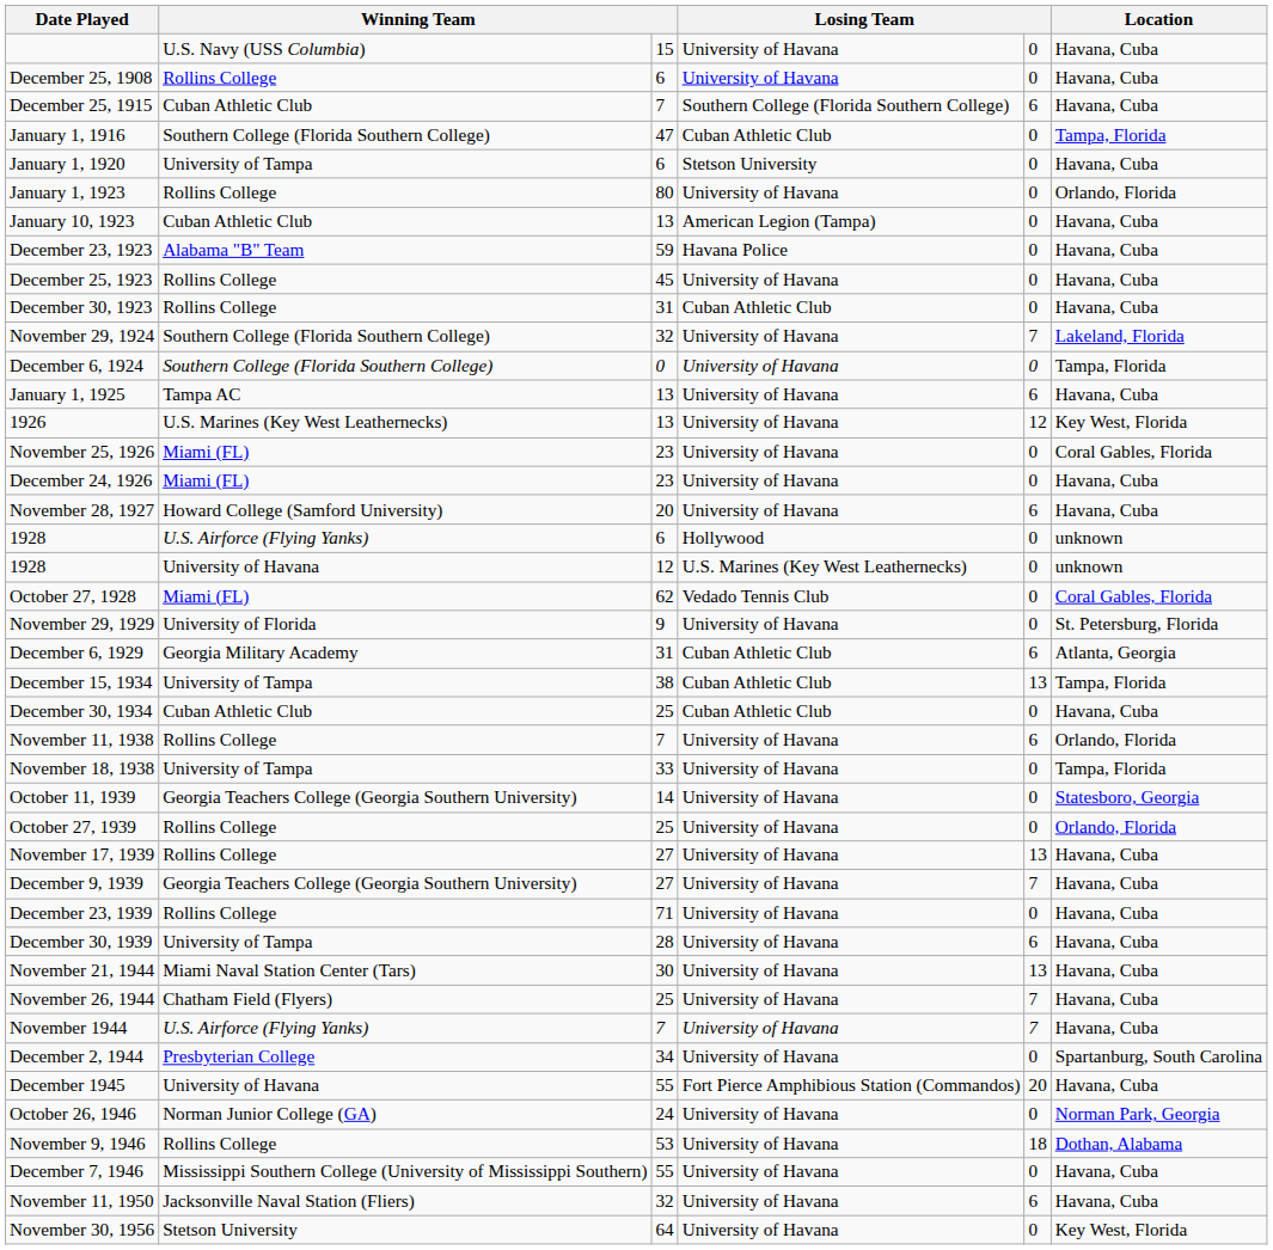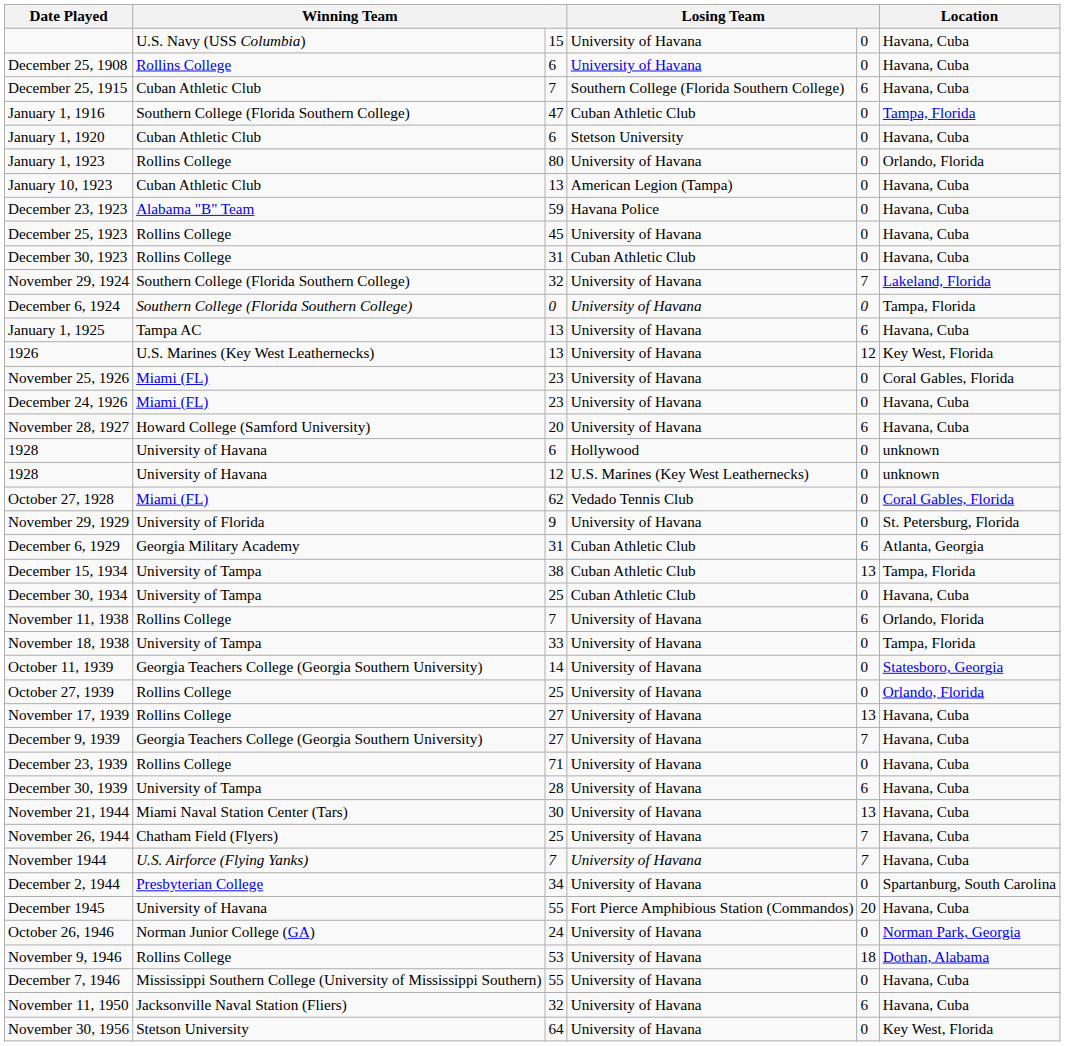 <table class="wikitable">
 <tr>
 <th>Date Played</th>
 <th colspan="2">Winning Team</th>
 <th colspan="2">Losing Team</th>
 <th>Location</th>
 </tr>
 <tr>
 <td></td>
 <td>U.S. Navy (USS <em>Columbia</em>)</td>
 <td>15</td>
 <td>University of Havana</td>
 <td>0</td>
 <td>Havana, Cuba</td>
 </tr>
 <tr>
 <td>December 25, 1908</td>
 <td><a href='#'>Rollins College</a></td>
 <td>6</td>
 <td><a href='#'>University of Havana</a></td>
 <td>0</td>
 <td>Havana, Cuba</td>
 </tr>
 <tr>
 <td>December 25, 1915</td>
 <td>Cuban Athletic Club</td>
 <td>7</td>
 <td>Southern College (Florida Southern College)</td>
 <td>6</td>
 <td>Havana, Cuba</td>
 </tr>
 <tr>
 <td>January 1, 1916</td>
 <td>Southern College (Florida Southern College)</td>
 <td>47</td>
 <td>Cuban Athletic Club</td>
 <td>0</td>
 <td><a href='#'>Tampa, Florida</a></td>
 </tr>
 <tr>
 <td>January 1, 1920</td>
-<td>University of Tampa</td>
+<td>Cuban Athletic Club</td>
 <td>6</td>
 <td>Stetson University</td>
 <td>0</td>
 <td>Havana, Cuba</td>
 </tr>
 <tr>
 <td>January 1, 1923</td>
 <td>Rollins College</td>
 <td>80</td>
 <td>University of Havana</td>
 <td>0</td>
 <td>Orlando, Florida</td>
 </tr>
 <tr>
 <td>January 10, 1923</td>
 <td>Cuban Athletic Club</td>
 <td>13</td>
 <td>American Legion (Tampa)</td>
 <td>0</td>
 <td>Havana, Cuba</td>
 </tr>
 <tr>
 <td>December 23, 1923</td>
 <td><a href='#'>Alabama "B" Team</a></td>
 <td>59</td>
 <td>Havana Police</td>
 <td>0</td>
 <td>Havana, Cuba</td>
 </tr>
 <tr>
 <td>December 25, 1923</td>
 <td>Rollins College</td>
 <td>45</td>
 <td>University of Havana</td>
 <td>0</td>
 <td>Havana, Cuba</td>
 </tr>
 <tr>
 <td>December 30, 1923</td>
 <td>Rollins College</td>
 <td>31</td>
 <td>Cuban Athletic Club</td>
 <td>0</td>
 <td>Havana, Cuba</td>
 </tr>
 <tr>
 <td>November 29, 1924</td>
 <td>Southern College (Florida Southern College)</td>
 <td>32</td>
 <td>University of Havana</td>
 <td>7</td>
 <td><a href='#'>Lakeland, Florida</a></td>
 </tr>
 <tr>
 <td>December 6, 1924</td>
 <td><em>Southern College (Florida Southern College)</em></td>
 <td><em>0</em></td>
 <td><em>University of Havana</em></td>
 <td><em>0</em></td>
 <td>Tampa, Florida</td>
 </tr>
 <tr>
 <td>January 1, 1925</td>
 <td>Tampa AC</td>
 <td>13</td>
 <td>University of Havana</td>
 <td>6</td>
 <td>Havana, Cuba</td>
 </tr>
 <tr>
 <td>1926</td>
 <td>U.S. Marines (Key West Leathernecks)</td>
 <td>13</td>
 <td>University of Havana</td>
 <td>12</td>
 <td>Key West, Florida</td>
 </tr>
 <tr>
 <td>November 25, 1926</td>
 <td><a href='#'>Miami (FL)</a></td>
 <td>23</td>
 <td>University of Havana</td>
 <td>0</td>
 <td>Coral Gables, Florida</td>
 </tr>
 <tr>
 <td>December 24, 1926</td>
 <td><a href='#'>Miami (FL)</a></td>
 <td>23</td>
 <td>University of Havana</td>
 <td>0</td>
 <td>Havana, Cuba</td>
 </tr>
 <tr>
 <td>November 28, 1927</td>
 <td>Howard College (Samford University)</td>
 <td>20</td>
 <td>University of Havana</td>
 <td>6</td>
 <td>Havana, Cuba</td>
 </tr>
 <tr>
 <td>1928</td>
-<td><em>U.S. Airforce (Flying Yanks)</em></td>
+<td>University of Havana</td>
 <td>6</td>
 <td>Hollywood</td>
 <td>0</td>
 <td>unknown</td>
 </tr>
 <tr>
 <td>1928</td>
 <td>University of Havana</td>
 <td>12</td>
 <td>U.S. Marines (Key West Leathernecks)</td>
 <td>0</td>
 <td>unknown</td>
 </tr>
 <tr>
 <td>October 27, 1928</td>
 <td><a href='#'>Miami (FL)</a></td>
 <td>62</td>
 <td>Vedado Tennis Club</td>
 <td>0</td>
 <td><a href='#'>Coral Gables, Florida</a></td>
 </tr>
 <tr>
 <td>November 29, 1929</td>
 <td>University of Florida</td>
 <td>9</td>
 <td>University of Havana</td>
 <td>0</td>
 <td>St. Petersburg, Florida</td>
 </tr>
 <tr>
 <td>December 6, 1929</td>
 <td>Georgia Military Academy</td>
 <td>31</td>
 <td>Cuban Athletic Club</td>
 <td>6</td>
 <td>Atlanta, Georgia</td>
 </tr>
 <tr>
 <td>December 15, 1934</td>
 <td>University of Tampa</td>
 <td>38</td>
 <td>Cuban Athletic Club</td>
 <td>13</td>
 <td>Tampa, Florida</td>
 </tr>
 <tr>
 <td>December 30, 1934</td>
-<td>Cuban Athletic Club</td>
+<td>University of Tampa</td>
 <td>25</td>
 <td>Cuban Athletic Club</td>
 <td>0</td>
 <td>Havana, Cuba</td>
 </tr>
 <tr>
 <td>November 11, 1938</td>
 <td>Rollins College</td>
 <td>7</td>
 <td>University of Havana</td>
 <td>6</td>
 <td>Orlando, Florida</td>
 </tr>
 <tr>
 <td>November 18, 1938</td>
 <td>University of Tampa</td>
 <td>33</td>
 <td>University of Havana</td>
 <td>0</td>
 <td>Tampa, Florida</td>
 </tr>
 <tr>
 <td>October 11, 1939</td>
 <td>Georgia Teachers College (Georgia Southern University)</td>
 <td>14</td>
 <td>University of Havana</td>
 <td>0</td>
 <td><a href='#'>Statesboro, Georgia</a></td>
 </tr>
 <tr>
 <td>October 27, 1939</td>
 <td>Rollins College</td>
 <td>25</td>
 <td>University of Havana</td>
 <td>0</td>
 <td><a href='#'>Orlando, Florida</a></td>
 </tr>
 <tr>
 <td>November 17, 1939</td>
 <td>Rollins College</td>
 <td>27</td>
 <td>University of Havana</td>
 <td>13</td>
 <td>Havana, Cuba</td>
 </tr>
 <tr>
 <td>December 9, 1939</td>
 <td>Georgia Teachers College (Georgia Southern University)</td>
 <td>27</td>
 <td>University of Havana</td>
 <td>7</td>
 <td>Havana, Cuba</td>
 </tr>
 <tr>
 <td>December 23, 1939</td>
 <td>Rollins College</td>
 <td>71</td>
 <td>University of Havana</td>
 <td>0</td>
 <td>Havana, Cuba</td>
 </tr>
 <tr>
 <td>December 30, 1939</td>
 <td>University of Tampa</td>
 <td>28</td>
 <td>University of Havana</td>
 <td>6</td>
 <td>Havana, Cuba</td>
 </tr>
 <tr>
 <td>November 21, 1944</td>
 <td>Miami Naval Station Center (Tars)</td>
 <td>30</td>
 <td>University of Havana</td>
 <td>13</td>
 <td>Havana, Cuba</td>
 </tr>
 <tr>
 <td>November 26, 1944</td>
 <td>Chatham Field (Flyers)</td>
 <td>25</td>
 <td>University of Havana</td>
 <td>7</td>
 <td>Havana, Cuba</td>
 </tr>
 <tr>
 <td>November 1944</td>
 <td><em>U.S. Airforce (Flying Yanks)</em></td>
 <td><em>7</em></td>
 <td><em>University of Havana</em></td>
 <td><em>7</em></td>
 <td>Havana, Cuba</td>
 </tr>
 <tr>
 <td>December 2, 1944</td>
 <td><a href='#'>Presbyterian College</a></td>
 <td>34</td>
 <td>University of Havana</td>
 <td>0</td>
 <td>Spartanburg, South Carolina</td>
 </tr>
 <tr>
 <td>December 1945</td>
 <td>University of Havana</td>
 <td>55</td>
 <td>Fort Pierce Amphibious Station (Commandos)</td>
 <td>20</td>
 <td>Havana, Cuba</td>
 </tr>
 <tr>
 <td>October 26, 1946</td>
 <td>Norman Junior College (<a href='#'>GA</a>)</td>
 <td>24</td>
 <td>University of Havana</td>
 <td>0</td>
 <td><a href='#'>Norman Park, Georgia</a></td>
 </tr>
 <tr>
 <td>November 9, 1946</td>
 <td>Rollins College</td>
 <td>53</td>
 <td>University of Havana</td>
 <td>18</td>
 <td><a href='#'>Dothan, Alabama</a></td>
 </tr>
 <tr>
 <td>December 7, 1946</td>
 <td>Mississippi Southern College (University of Mississippi Southern)</td>
 <td>55</td>
 <td>University of Havana</td>
 <td>0</td>
 <td>Havana, Cuba</td>
 </tr>
 <tr>
 <td>November 11, 1950</td>
 <td>Jacksonville Naval Station (Fliers)</td>
 <td>32</td>
 <td>University of Havana</td>
 <td>6</td>
 <td>Havana, Cuba</td>
 </tr>
 <tr>
 <td>November 30, 1956</td>
 <td>Stetson University</td>
 <td>64</td>
 <td>University of Havana</td>
 <td>0</td>
 <td>Key West, Florida</td>
 </tr>
 </table>
